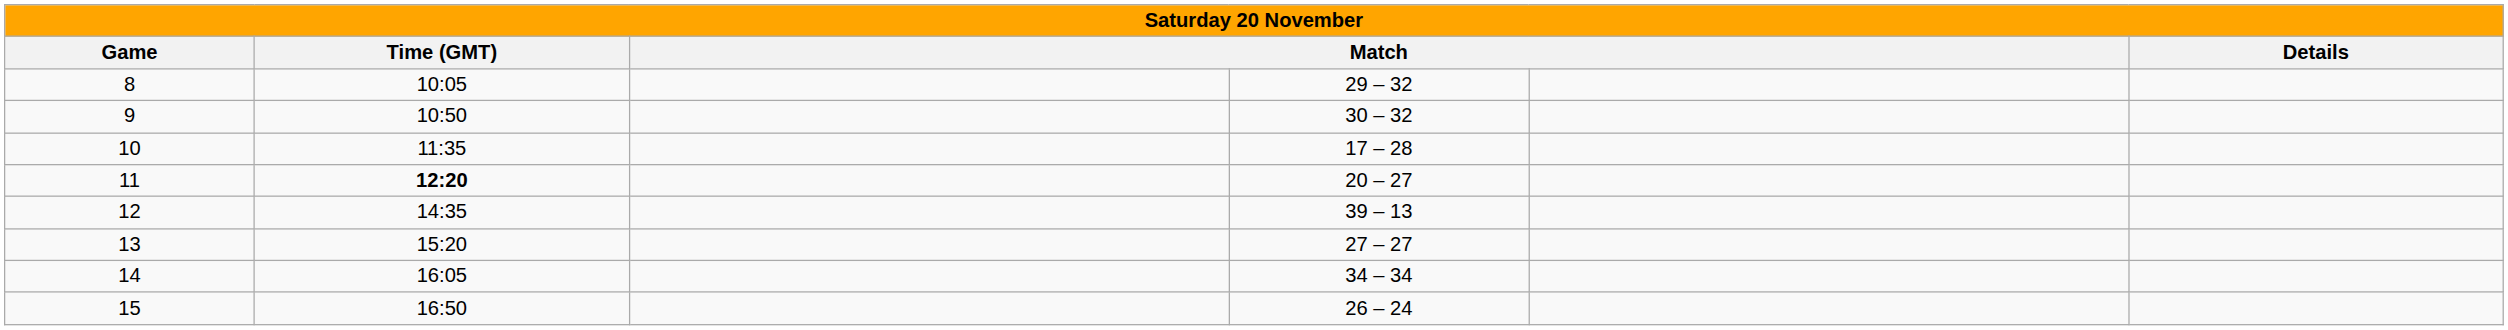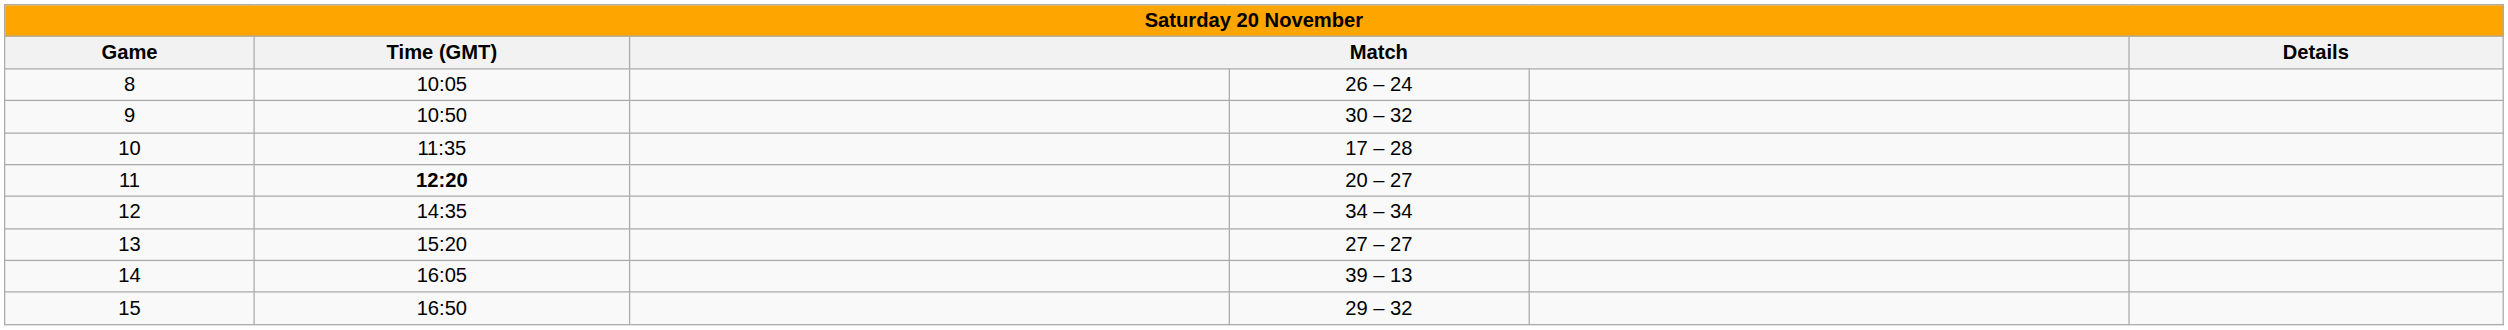 <table class=wikitable width=100% style=text-align:center>
 <tr>
 <th colspan=6 style=background:orange>Saturday 20 November</th>
 </tr>
 <tr>
 <th width=10%>Game</th>
 <th width=15%>Time (GMT)</th>
 <th width=60% colspan="3">Match</th>
 <th width=15%>Details</th>
 </tr>
 <tr>
 <td>8</td>
 <td>10:05</td>
 <td width=24%><strong></strong></td>
-<td width=12%>29 – 32</td>
+<td width=12%>26 – 24</td>
 <td width=24%></td>
 <td></td>
 </tr>
 <tr>
 <td>9</td>
 <td>10:50</td>
 <td width=24%></td>
 <td width=12%>30 – 32</td>
 <td width=24%><strong></strong></td>
 <td></td>
 </tr>
 <tr>
 <td>10</td>
 <td>11:35</td>
 <td width=24%></td>
 <td width=12%>17 – 28</td>
 <td width=24%><strong></strong></td>
 <td></td>
 </tr>
 <tr>
 <td>11</td>
 <td><strong>12:20</strong></td>
 <td width=24%></td>
 <td width=12%>20 – 27</td>
 <td width=24%><strong></strong></td>
 <td></td>
 </tr>
 <tr>
 <td>12</td>
 <td>14:35</td>
 <td width=24%></td>
-<td width=12%>39 – 13</td>
+<td width=12%>34 – 34</td>
 <td width=24%></td>
 <td></td>
 </tr>
 <tr>
 <td>13</td>
 <td>15:20</td>
 <td width=24%></td>
 <td width=12%>27 – 27</td>
 <td width=24%></td>
 <td></td>
 </tr>
 <tr>
 <td>14</td>
 <td>16:05</td>
 <td width=24%><strong></strong></td>
-<td width=12%>34 – 34</td>
+<td width=12%>39 – 13</td>
 <td width=24%></td>
 <td></td>
 </tr>
 <tr>
 <td>15</td>
 <td>16:50</td>
 <td width=24%></td>
-<td width=12%>26 – 24</td>
+<td width=12%>29 – 32</td>
 <td width=24%><strong></strong></td>
 <td></td>
 </tr>
 </table>
